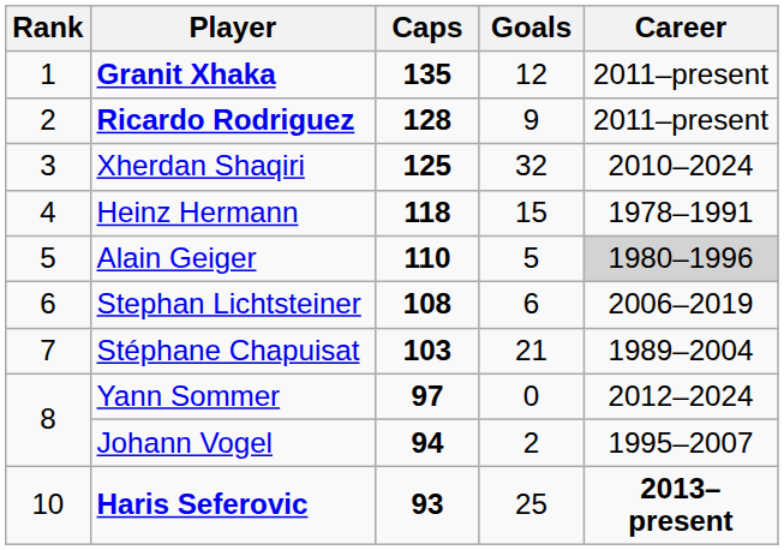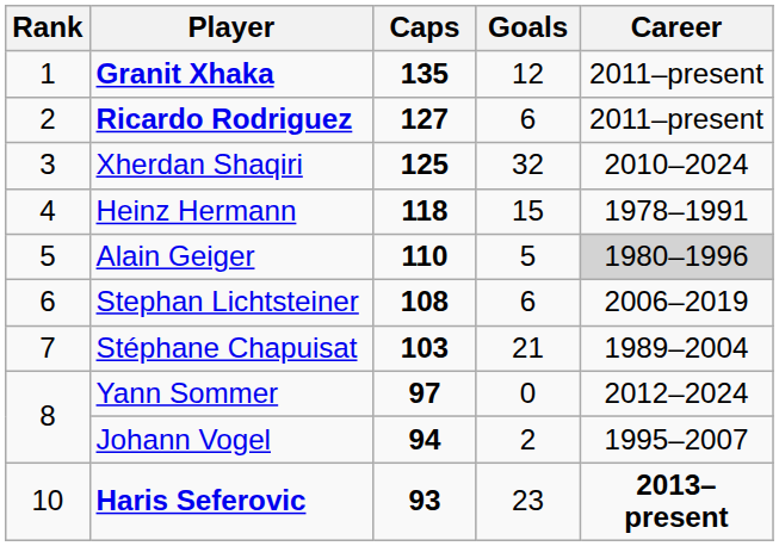 <table class="wikitable sortable" style="text-align: center;">
 <tr>
 <th width=30px>Rank</th>
 <th width=150px>Player</th>
 <th width=50px>Caps</th>
 <th width=50px>Goals</th>
 <th width=100px>Career</th>
 </tr>
 <tr>
 <td>1</td>
 <td align=left><strong><a href='#'>Granit Xhaka</a></strong></td>
 <td><strong>135</strong></td>
 <td>12</td>
 <td>2011–present</td>
 </tr>
 <tr>
 <td>2</td>
 <td align=left><strong><a href='#'>Ricardo Rodriguez</a></strong></td>
-<td><strong>128</strong></td>
-<td>9</td>
+<td><strong>127</strong></td>
+<td>6</td>
 <td>2011–present</td>
 </tr>
 <tr>
 <td>3</td>
 <td align=left><a href='#'>Xherdan Shaqiri</a></td>
 <td><strong>125</strong></td>
 <td>32</td>
 <td>2010–2024</td>
 </tr>
 <tr>
 <td>4</td>
 <td align=left><a href='#'>Heinz Hermann</a></td>
 <td><strong>118</strong></td>
 <td>15</td>
 <td>1978–1991</td>
 </tr>
 <tr>
 <td>5</td>
 <td align=left><a href='#'>Alain Geiger</a></td>
 <td><strong>110</strong></td>
 <td>5</td>
 <td style="background: lightgrey;">1980–1996</td>
 </tr>
 <tr>
 <td>6</td>
 <td align=left><a href='#'>Stephan Lichtsteiner</a></td>
 <td><strong>108</strong></td>
 <td>6</td>
 <td>2006–2019</td>
 </tr>
 <tr>
 <td>7</td>
 <td align=left><a href='#'>Stéphane Chapuisat</a></td>
 <td><strong>103</strong></td>
 <td>21</td>
 <td>1989–2004</td>
 </tr>
 <tr>
 <td rowspan="2">8</td>
 <td align=left><a href='#'>Yann Sommer</a></td>
 <td><strong>97</strong></td>
 <td>0</td>
 <td>2012–2024</td>
 </tr>
 <tr>
 <td align=left><a href='#'>Johann Vogel</a></td>
 <td><strong>94</strong></td>
 <td>2</td>
 <td>1995–2007</td>
 </tr>
 <tr>
 <td>10</td>
 <td align=left><strong><a href='#'>Haris Seferovic</a></strong></td>
 <td><strong>93</strong></td>
-<td>25</td>
+<td>23</td>
 <td><strong>2013–present</strong></td>
 </tr>
 </table>
